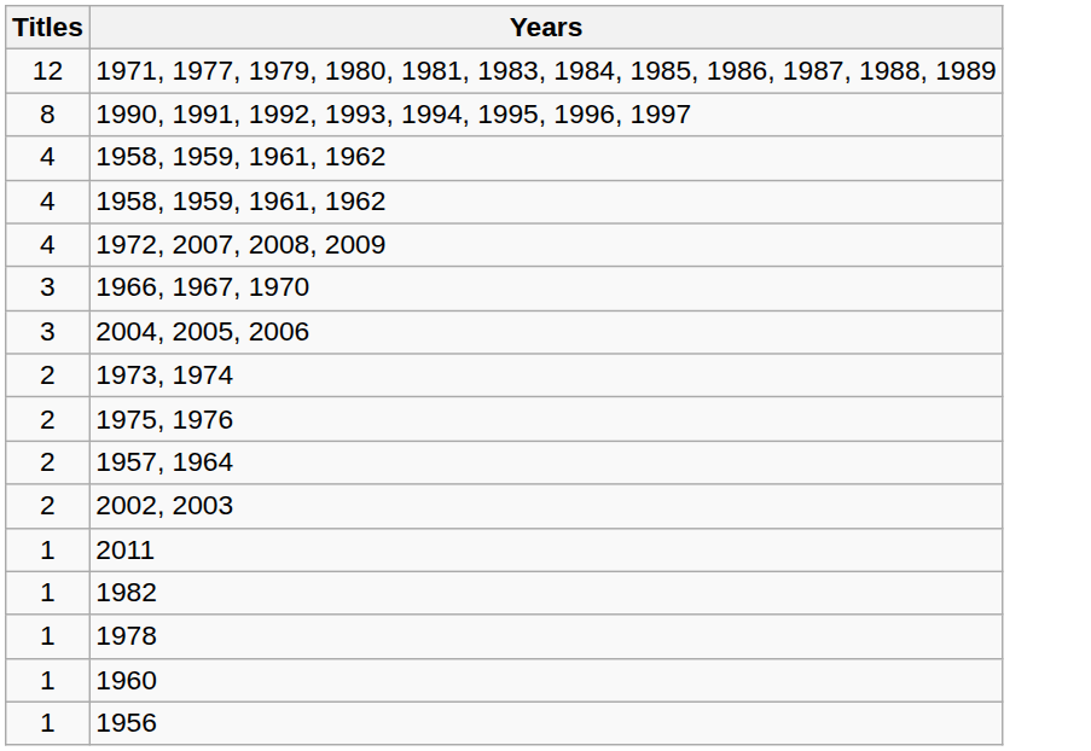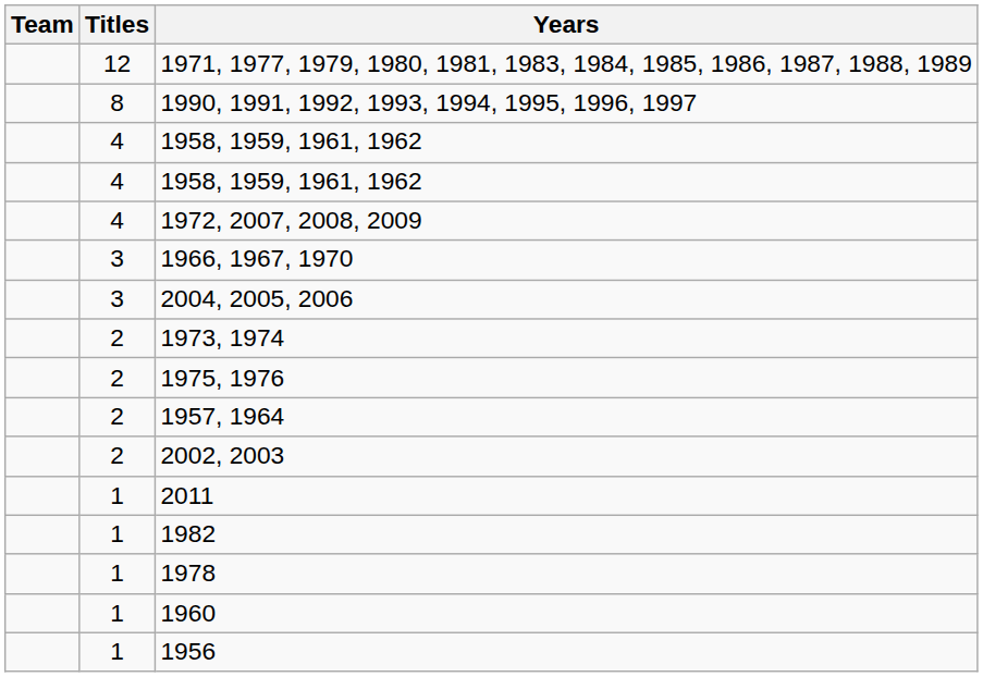 <table class="wikitable sortable" style="text-align:center">
 <tr>
+<th>Team</th>
 <th>Titles</th>
 <th>Years</th>
 </tr>
 <tr>
+<td style=><em></em></td>
 <td>12</td>
 <td align=left>1971, 1977, 1979, 1980, 1981, 1983, 1984, 1985, 1986, 1987, 1988, 1989</td>
 </tr>
 <tr>
+<td style=><em></em></td>
 <td>8</td>
 <td align=left>1990, 1991, 1992, 1993, 1994, 1995, 1996, 1997</td>
 </tr>
 <tr>
+<td style=><em></em></td>
 <td>4</td>
 <td align=left>1958, 1959, 1961, 1962</td>
 </tr>
 <tr>
+<td style=><em></em></td>
 <td>4</td>
 <td align=left>1958, 1959, 1961, 1962</td>
 </tr>
 <tr>
+<td style=><em></em></td>
 <td>4</td>
 <td align=left>1972, 2007, 2008, 2009</td>
 </tr>
 <tr>
+<td style=><em></em></td>
 <td>3</td>
 <td align=left>1966, 1967, 1970</td>
 </tr>
 <tr>
+<td style=><em></em></td>
 <td>3</td>
 <td align=left>2004, 2005, 2006</td>
 </tr>
 <tr>
+<td style=><em></em></td>
 <td>2</td>
 <td align=left>1973, 1974</td>
 </tr>
 <tr>
+<td style=><em></em></td>
 <td>2</td>
 <td align=left>1975, 1976</td>
 </tr>
 <tr>
+<td style=><em></em></td>
 <td>2</td>
 <td align=left>1957, 1964</td>
 </tr>
 <tr>
+<td style=><em></em></td>
 <td>2</td>
 <td align=left>2002, 2003</td>
 </tr>
 <tr>
+<td style=><em></em></td>
 <td>1</td>
 <td align=left>2011</td>
 </tr>
 <tr>
+<td style=><em></em></td>
 <td>1</td>
 <td align=left>1982</td>
 </tr>
 <tr>
+<td style=><em></em></td>
 <td>1</td>
 <td align=left>1978</td>
 </tr>
 <tr>
+<td style=><em></em></td>
 <td>1</td>
 <td align=left>1960</td>
 </tr>
 <tr>
+<td style=><em></em></td>
 <td>1</td>
 <td align=left>1956</td>
 </tr>
 </table>
